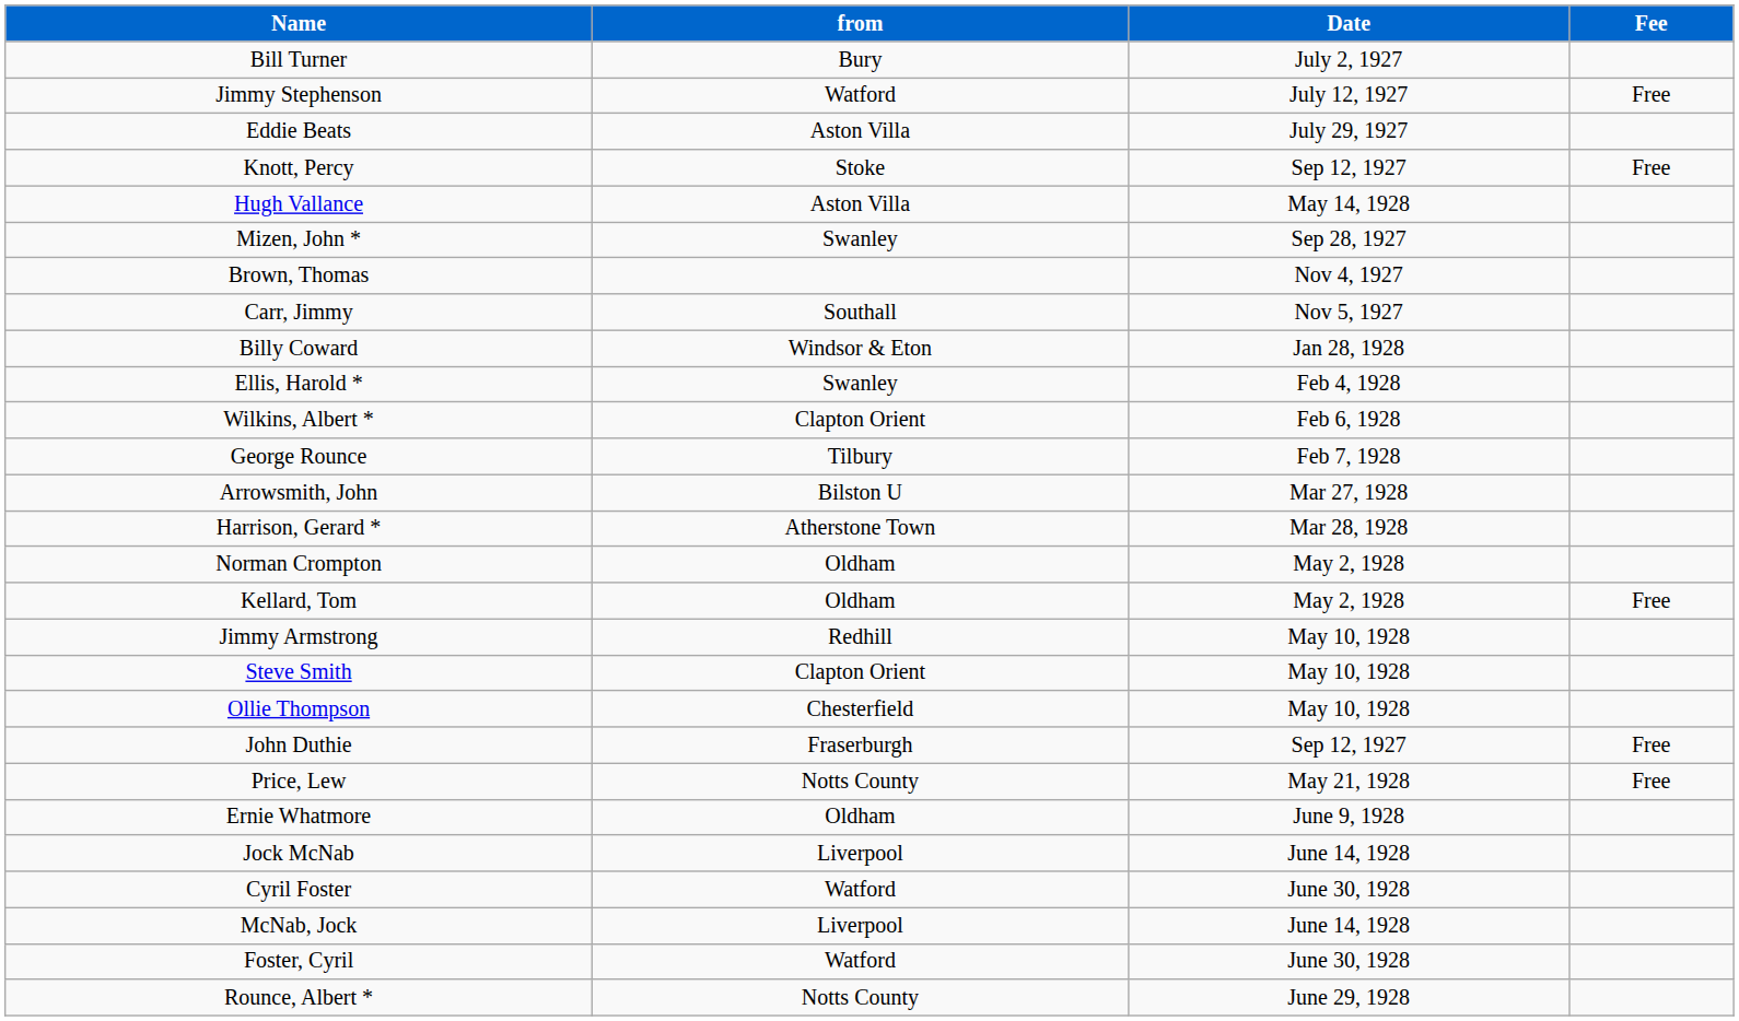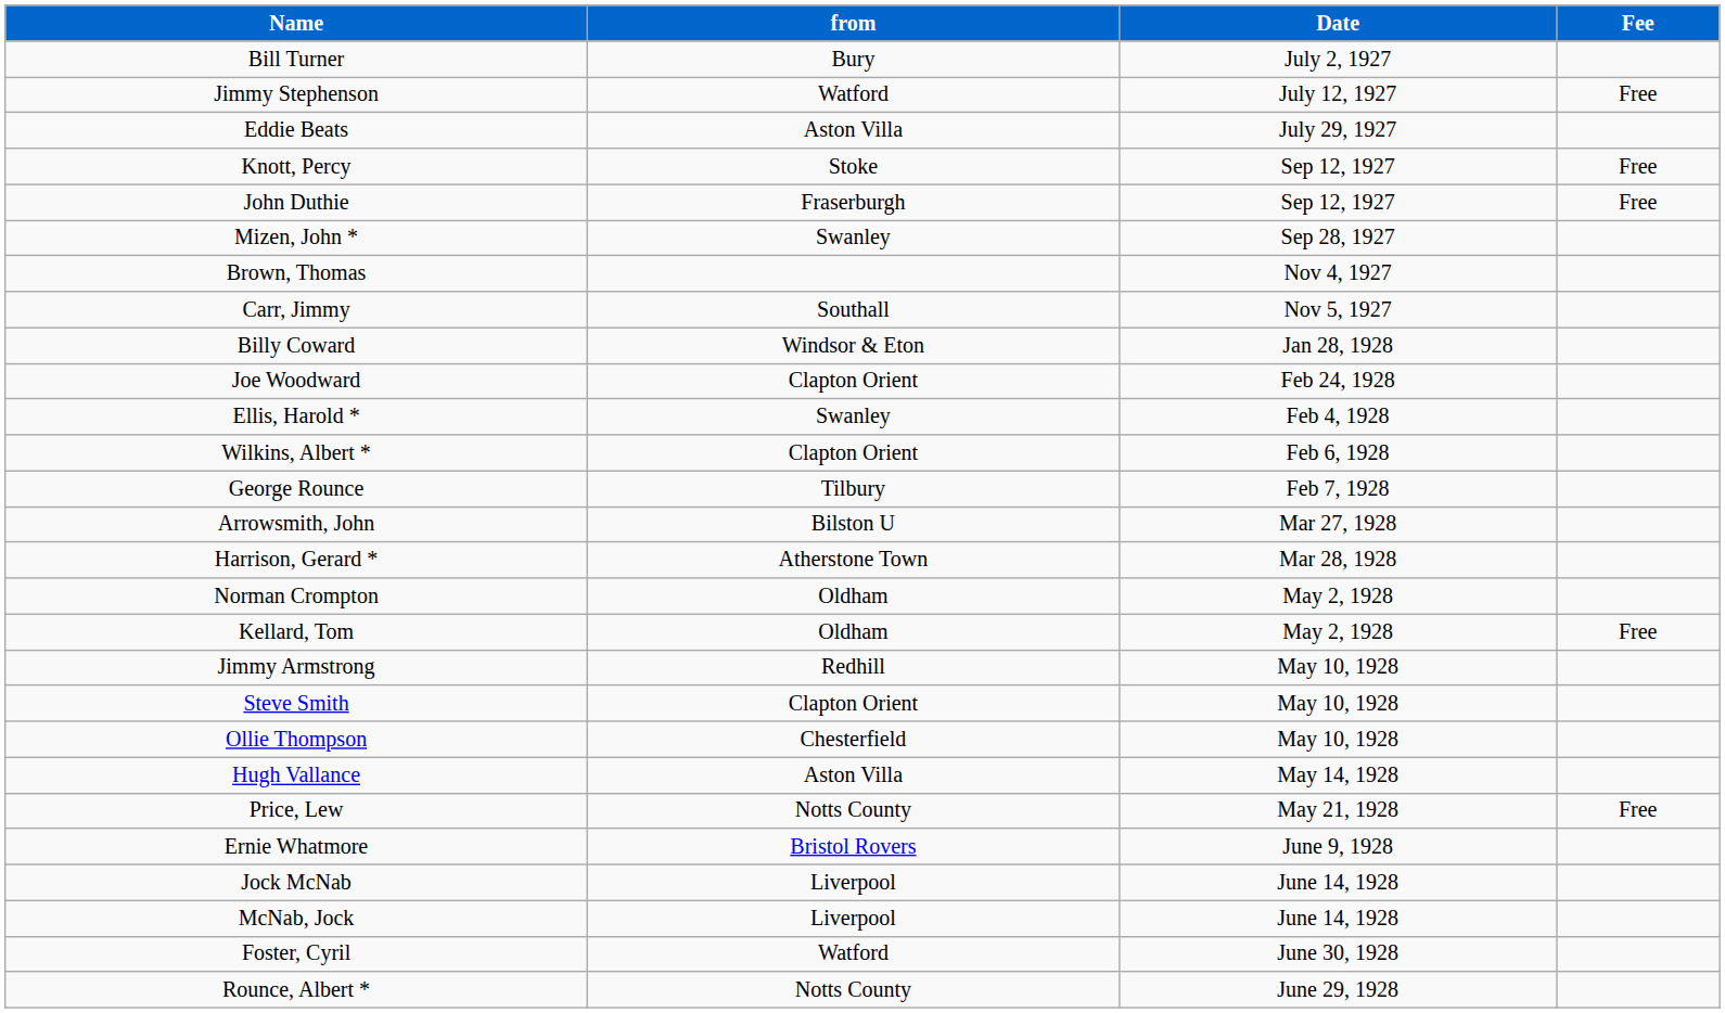 <table class="wikitable" style="text-align:center; font-size:90%; width:90%;">
 <tr>
 <th style="background:#0066CC; color:#FFFFFF; text-align:center;"><strong>Name</strong></th>
 <th style="background:#0066CC; color:#FFFFFF; text-align:center;">from</th>
 <th style="background:#0066CC; color:#FFFFFF; text-align:center;">Date</th>
 <th style="background:#0066CC; color:#FFFFFF; text-align:center;">Fee</th>
 </tr>
 <tr>
 <td>Bill Turner</td>
 <td>Bury</td>
 <td>July 2, 1927</td>
 <td></td>
 </tr>
 <tr>
 <td>Jimmy Stephenson</td>
 <td>Watford</td>
 <td>July 12, 1927</td>
 <td>Free</td>
 </tr>
 <tr>
 <td>Eddie Beats</td>
 <td>Aston Villa</td>
 <td>July 29, 1927</td>
 <td></td>
 </tr>
 <tr>
 <td>Knott, Percy</td>
 <td>Stoke</td>
 <td>Sep 12, 1927</td>
 <td>Free</td>
 </tr>
 <tr>
-<td><a href='#'>Hugh Vallance</a></td>
-<td>Aston Villa</td>
-<td>May 14, 1928</td>
-<td></td>
+<td>John Duthie</td>
+<td>Fraserburgh</td>
+<td>Sep 12, 1927</td>
+<td>Free</td>
 </tr>
 <tr>
 <td>Mizen, John *</td>
 <td>Swanley</td>
 <td>Sep 28, 1927</td>
 <td></td>
 </tr>
 <tr>
 <td>Brown, Thomas</td>
 <td></td>
 <td>Nov 4, 1927</td>
 <td></td>
 </tr>
 <tr>
 <td>Carr, Jimmy</td>
 <td>Southall</td>
 <td>Nov 5, 1927</td>
 <td></td>
 </tr>
 <tr>
 <td>Billy Coward</td>
 <td>Windsor & Eton</td>
 <td>Jan 28, 1928</td>
+<td></td>
+</tr>
+<tr>
+<td>Joe Woodward</td>
+<td>Clapton Orient</td>
+<td>Feb 24, 1928</td>
 <td></td>
 </tr>
 <tr>
 <td>Ellis, Harold *</td>
 <td>Swanley</td>
 <td>Feb 4, 1928</td>
 <td></td>
 </tr>
 <tr>
 <td>Wilkins, Albert *</td>
 <td>Clapton Orient</td>
 <td>Feb 6, 1928</td>
 <td></td>
 </tr>
 <tr>
 <td>George Rounce</td>
 <td>Tilbury</td>
 <td>Feb 7, 1928</td>
 <td></td>
 </tr>
 <tr>
 <td>Arrowsmith, John</td>
 <td>Bilston U</td>
 <td>Mar 27, 1928</td>
 <td></td>
 </tr>
 <tr>
 <td>Harrison, Gerard *</td>
 <td>Atherstone Town</td>
 <td>Mar 28, 1928</td>
 <td></td>
 </tr>
 <tr>
 <td>Norman Crompton</td>
 <td>Oldham</td>
 <td>May 2, 1928</td>
 <td></td>
 </tr>
 <tr>
 <td>Kellard, Tom</td>
 <td>Oldham</td>
 <td>May 2, 1928</td>
 <td>Free</td>
 </tr>
 <tr>
 <td>Jimmy Armstrong</td>
 <td>Redhill</td>
 <td>May 10, 1928</td>
 <td></td>
 </tr>
 <tr>
 <td><a href='#'>Steve Smith</a></td>
 <td>Clapton Orient</td>
 <td>May 10, 1928</td>
 <td></td>
 </tr>
 <tr>
 <td><a href='#'>Ollie Thompson</a></td>
 <td>Chesterfield</td>
 <td>May 10, 1928</td>
 <td></td>
 </tr>
 <tr>
-<td>John Duthie</td>
-<td>Fraserburgh</td>
-<td>Sep 12, 1927</td>
-<td>Free</td>
+<td><a href='#'>Hugh Vallance</a></td>
+<td>Aston Villa</td>
+<td>May 14, 1928</td>
+<td></td>
 </tr>
 <tr>
 <td>Price, Lew</td>
 <td>Notts County</td>
 <td>May 21, 1928</td>
 <td>Free</td>
 </tr>
 <tr>
 <td>Ernie Whatmore</td>
-<td>Oldham</td>
+<td><a href='#'>Bristol Rovers</a></td>
 <td>June 9, 1928</td>
 <td></td>
 </tr>
 <tr>
 <td>Jock McNab</td>
 <td>Liverpool</td>
 <td>June 14, 1928</td>
-<td></td>
-</tr>
-<tr>
-<td>Cyril Foster</td>
-<td>Watford</td>
-<td>June 30, 1928</td>
 <td></td>
 </tr>
 <tr>
 <td>McNab, Jock</td>
 <td>Liverpool</td>
 <td>June 14, 1928</td>
 <td></td>
 </tr>
 <tr>
 <td>Foster, Cyril</td>
 <td>Watford</td>
 <td>June 30, 1928</td>
 <td></td>
 </tr>
 <tr>
 <td>Rounce, Albert *</td>
 <td>Notts County</td>
 <td>June 29, 1928</td>
 <td></td>
 </tr>
 </table>
